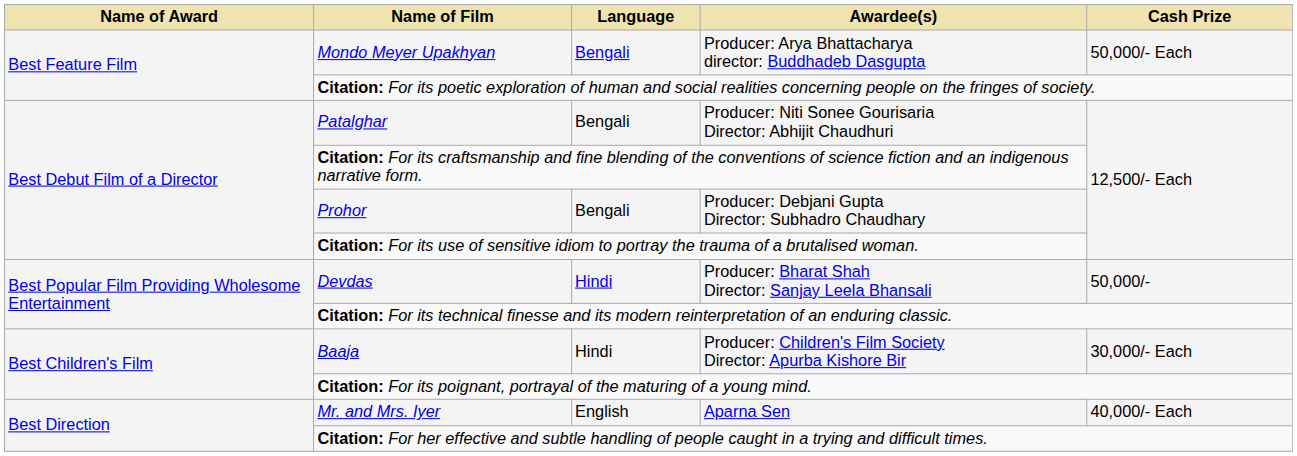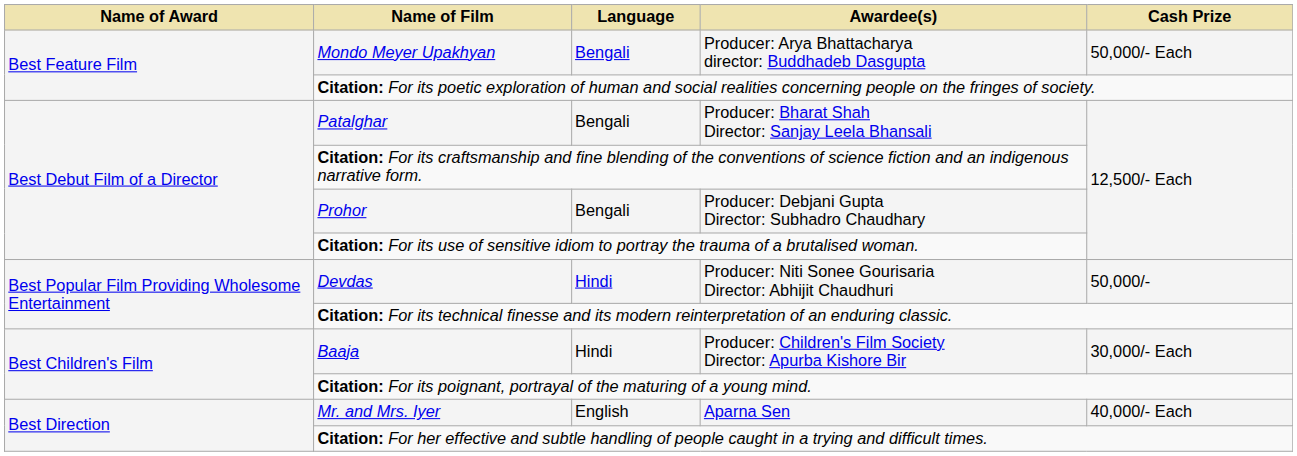 <table class="wikitable" style="width:100%;">
 <tr>
 <th style="background-color:#EFE4B0;width:24%;">Name of Award</th>
 <th style="background-color:#EFE4B0;width:20%;">Name of Film</th>
 <th style="background-color:#EFE4B0;width:10%;">Language</th>
 <th style="background-color:#EFE4B0;width:30%;">Awardee(s)</th>
 <th style="background-color:#EFE4B0;width:16%;">Cash Prize</th>
 </tr>
 <tr style="background-color:#F4F4F4">
 <td rowspan="2"><a href='#'>Best Feature Film</a></td>
 <td><em><a href='#'>Mondo Meyer Upakhyan</a></em></td>
 <td><a href='#'>Bengali</a></td>
 <td>Producer: Arya Bhattacharya<br>director: <a href='#'>Buddhadeb Dasgupta</a></td>
 <td> 50,000/- Each</td>
 </tr>
 <tr style="background-color:#F9F9F9">
 <td colspan="4"><strong>Citation:</strong> <em>For its poetic exploration of human and social realities concerning people on the fringes of society.</em></td>
 </tr>
 <tr style="background-color:#F4F4F4">
 <td rowspan="4"><a href='#'>Best Debut Film of a Director</a></td>
 <td><em><a href='#'>Patalghar</a></em></td>
 <td>Bengali</td>
-<td>Producer: Niti Sonee Gourisaria<br>Director: Abhijit Chaudhuri</td>
+<td>Producer: <a href='#'>Bharat Shah</a><br>Director: <a href='#'>Sanjay Leela Bhansali</a></td>
 <td rowspan="4"> 12,500/- Each</td>
 </tr>
 <tr style="background-color:#F9F9F9">
 <td colspan="3"><strong>Citation:</strong> <em>For its craftsmanship and fine blending of the conventions of science fiction and an indigenous narrative form.</em></td>
 </tr>
 <tr style="background-color:#F4F4F4">
 <td><em><a href='#'>Prohor</a></em></td>
 <td>Bengali</td>
 <td>Producer: Debjani Gupta<br>Director: Subhadro Chaudhary</td>
 </tr>
 <tr style="background-color:#F9F9F9">
 <td colspan="3"><strong>Citation:</strong> <em>For its use of sensitive idiom to portray the trauma of a brutalised woman.</em></td>
 </tr>
 <tr style="background-color:#F4F4F4">
 <td rowspan="2"><a href='#'>Best Popular Film Providing Wholesome Entertainment</a></td>
 <td><em><a href='#'>Devdas</a></em></td>
 <td><a href='#'>Hindi</a></td>
-<td>Producer: <a href='#'>Bharat Shah</a><br>Director: <a href='#'>Sanjay Leela Bhansali</a></td>
+<td>Producer: Niti Sonee Gourisaria<br>Director: Abhijit Chaudhuri</td>
 <td> 50,000/-</td>
 </tr>
 <tr style="background-color:#F9F9F9">
 <td colspan="4"><strong>Citation:</strong> <em>For its technical finesse and its modern reinterpretation of an enduring classic.</em></td>
 </tr>
 <tr style="background-color:#F4F4F4">
 <td rowspan="2"><a href='#'>Best Children's Film</a></td>
 <td><em><a href='#'>Baaja</a></em></td>
 <td>Hindi</td>
 <td>Producer: <a href='#'>Children's Film Society</a><br>Director: <a href='#'>Apurba Kishore Bir</a></td>
 <td> 30,000/- Each</td>
 </tr>
 <tr style="background-color:#F9F9F9">
 <td colspan="4"><strong>Citation:</strong> <em>For its poignant, portrayal of the maturing of a young mind.</em></td>
 </tr>
 <tr style="background-color:#F4F4F4">
 <td rowspan="2"><a href='#'>Best Direction</a></td>
 <td><em><a href='#'>Mr. and Mrs. Iyer</a></em></td>
 <td>English</td>
 <td><a href='#'>Aparna Sen</a></td>
 <td> 40,000/- Each</td>
 </tr>
 <tr style="background-color:#F9F9F9">
 <td colspan="4"><strong>Citation:</strong> <em>For her effective and subtle handling of people caught in a trying and difficult times.</em></td>
 </tr>
 </table>
